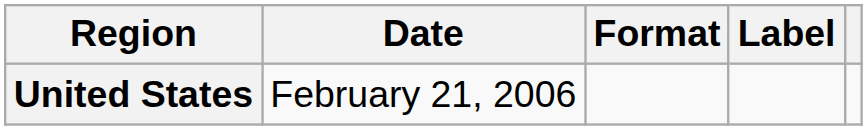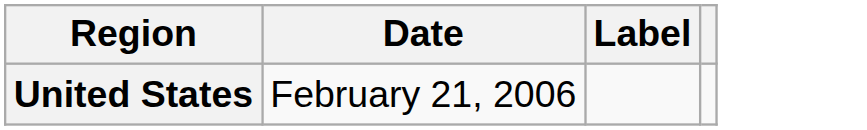 <table class="wikitable plainrowheaders">
 <tr>
 <th scope="col">Region</th>
 <th scope="col">Date</th>
-<th scope="col">Format</th>
 <th scope="col">Label</th>
 <th scope="col"></th>
 </tr>
 <tr>
 <th scope="row">United States</th>
 <td rowspan="1">February 21, 2006</td>
 <td rowspan="1"></td>
-<td rowspan="1"></td>
 <td align="center"></td>
 </tr>
 </table>
